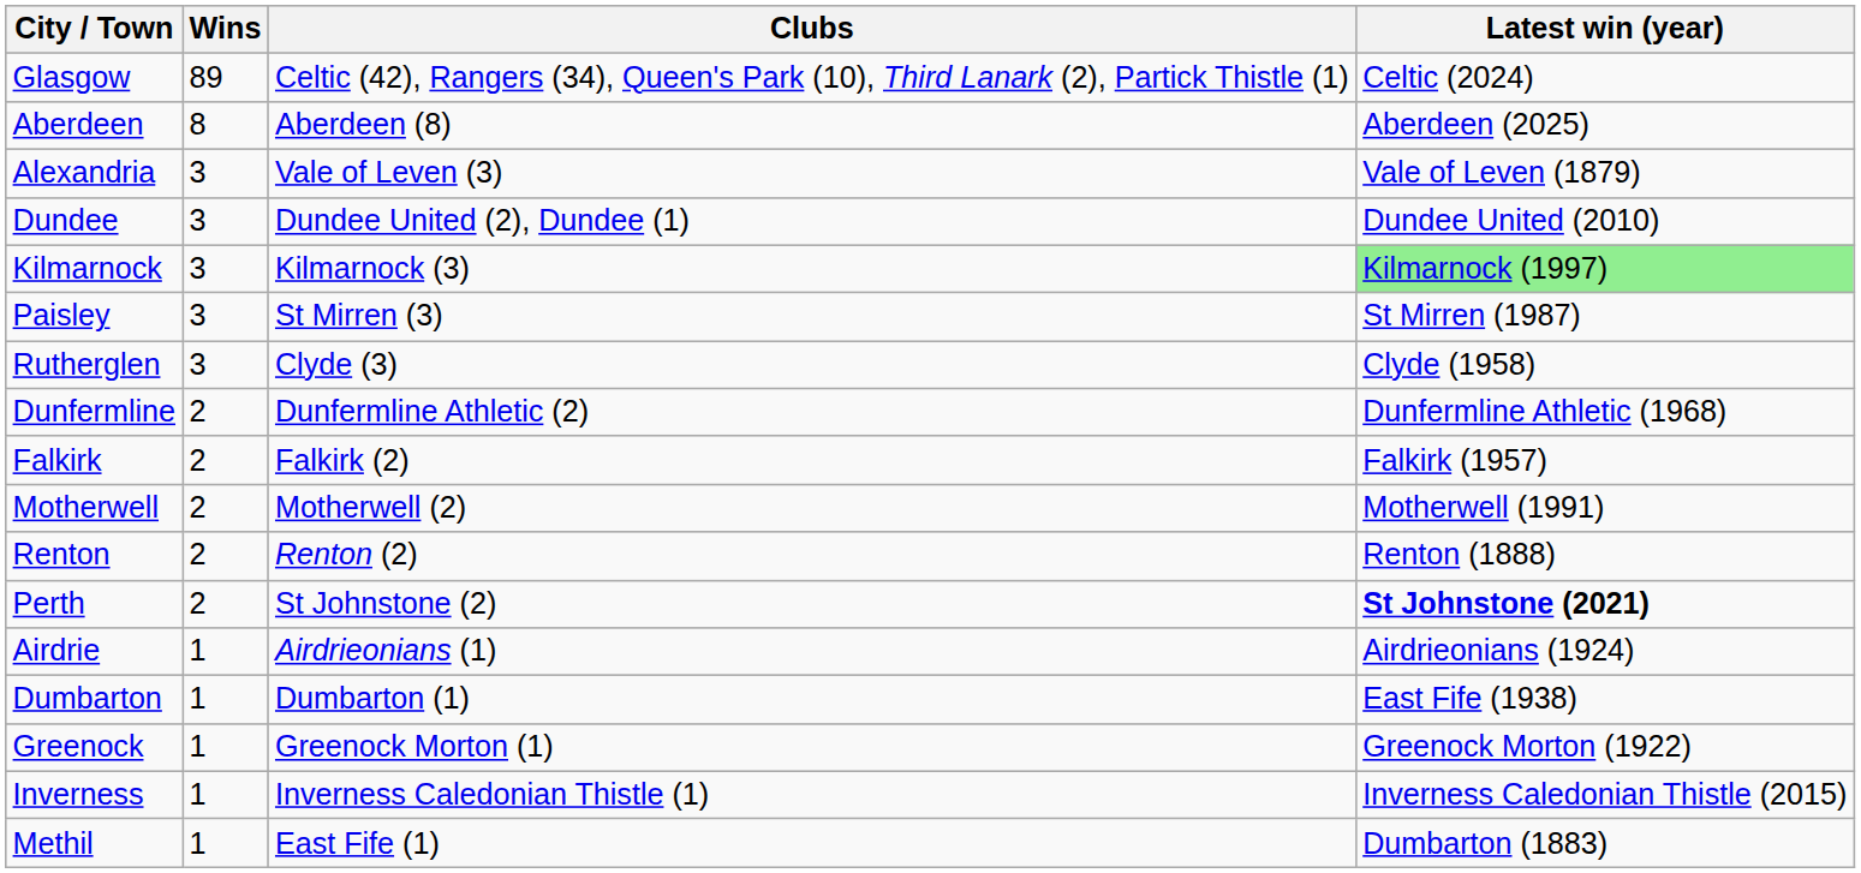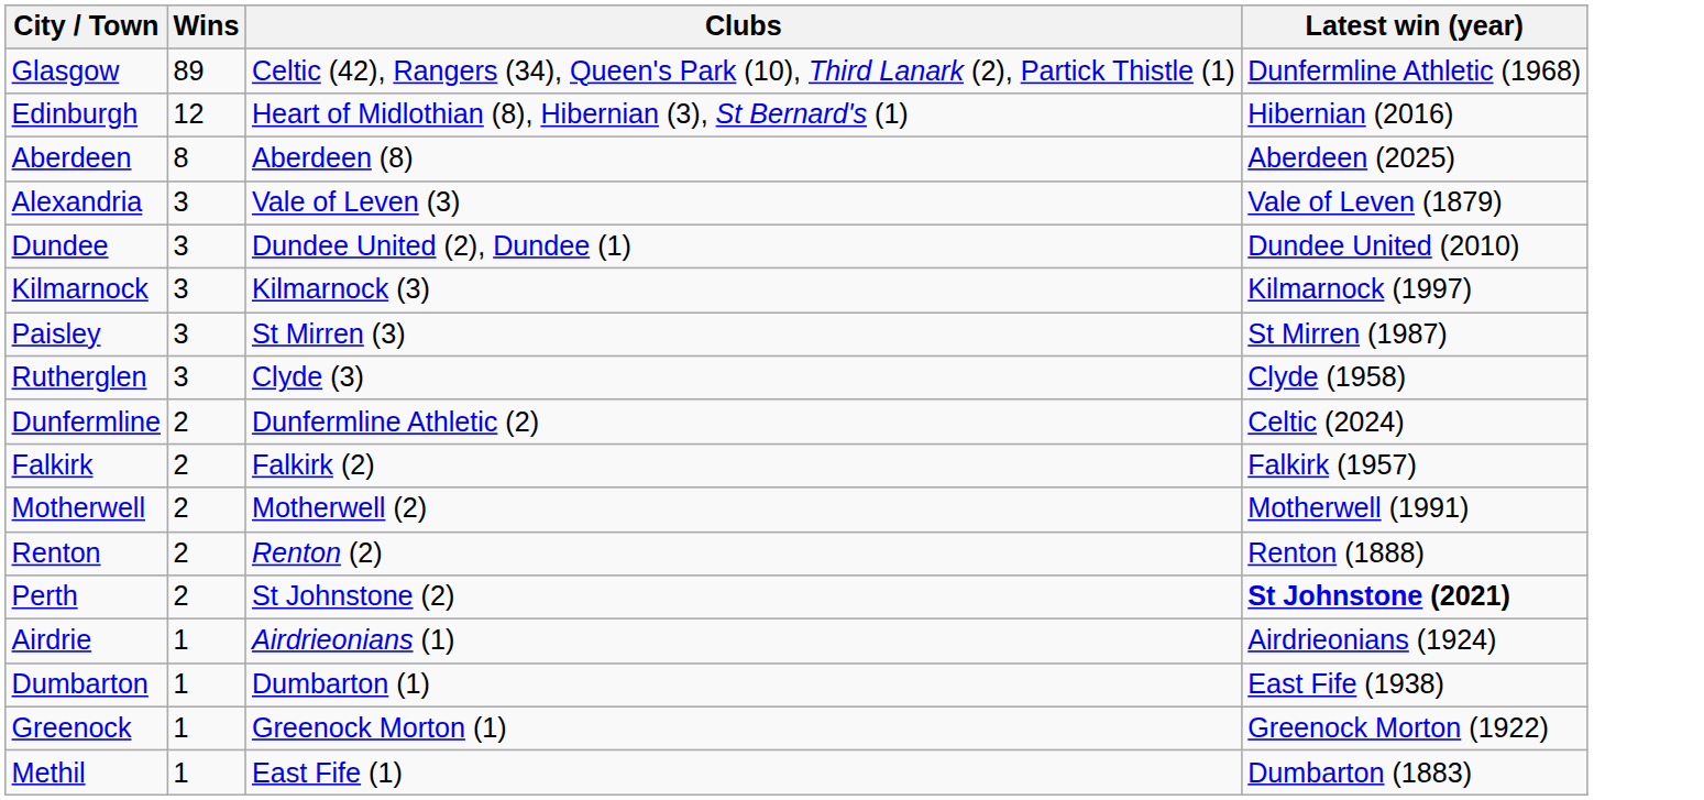 <table class="wikitable">
 <tr>
 <th>City / Town</th>
 <th>Wins</th>
 <th>Clubs</th>
 <th>Latest win (year)</th>
 </tr>
 <tr>
 <td><a href='#'>Glasgow</a></td>
 <td>89</td>
 <td><a href='#'>Celtic</a> (42), <a href='#'>Rangers</a> (34), <a href='#'>Queen's Park</a> (10), <a href='#'><em>Third Lanark</em></a> (2), <a href='#'>Partick Thistle</a> (1)</td>
-<td><a href='#'>Celtic</a> (2024)</td>
+<td><a href='#'>Dunfermline Athletic</a> (1968)</td>
+</tr>
+<tr>
+<td><a href='#'>Edinburgh</a></td>
+<td>12</td>
+<td><a href='#'>Heart of Midlothian</a> (8), <a href='#'>Hibernian</a> (3), <a href='#'><em>St Bernard's</em></a> (1)</td>
+<td><a href='#'>Hibernian</a> (2016)</td>
 </tr>
 <tr>
 <td><a href='#'>Aberdeen</a></td>
 <td>8</td>
 <td><a href='#'>Aberdeen</a> (8)</td>
 <td><a href='#'>Aberdeen</a> (2025)</td>
 </tr>
 <tr>
 <td><a href='#'>Alexandria</a></td>
 <td>3</td>
 <td><a href='#'>Vale of Leven</a> (3)</td>
 <td><a href='#'>Vale of Leven</a> (1879)</td>
 </tr>
 <tr>
 <td><a href='#'>Dundee</a></td>
 <td>3</td>
 <td><a href='#'>Dundee United</a> (2), <a href='#'>Dundee</a> (1)</td>
 <td><a href='#'>Dundee United</a> (2010)</td>
 </tr>
 <tr>
 <td><a href='#'>Kilmarnock</a></td>
 <td>3</td>
 <td><a href='#'>Kilmarnock</a> (3)</td>
-<td style="background: lightgreen;"><a href='#'>Kilmarnock</a> (1997)</td>
+<td><a href='#'>Kilmarnock</a> (1997)</td>
 </tr>
 <tr>
 <td><a href='#'>Paisley</a></td>
 <td>3</td>
 <td><a href='#'>St Mirren</a> (3)</td>
 <td><a href='#'>St Mirren</a> (1987)</td>
 </tr>
 <tr>
 <td><a href='#'>Rutherglen</a></td>
 <td>3</td>
 <td><a href='#'>Clyde</a> (3)</td>
 <td><a href='#'>Clyde</a> (1958)</td>
 </tr>
 <tr>
 <td><a href='#'>Dunfermline</a></td>
 <td>2</td>
 <td><a href='#'>Dunfermline Athletic</a> (2)</td>
-<td><a href='#'>Dunfermline Athletic</a> (1968)</td>
+<td><a href='#'>Celtic</a> (2024)</td>
 </tr>
 <tr>
 <td><a href='#'>Falkirk</a></td>
 <td>2</td>
 <td><a href='#'>Falkirk</a> (2)</td>
 <td><a href='#'>Falkirk</a> (1957)</td>
 </tr>
 <tr>
 <td><a href='#'>Motherwell</a></td>
 <td>2</td>
 <td><a href='#'>Motherwell</a> (2)</td>
 <td><a href='#'>Motherwell</a> (1991)</td>
 </tr>
 <tr>
 <td><a href='#'>Renton</a></td>
 <td>2</td>
 <td><a href='#'><em>Renton</em></a> (2)</td>
 <td><a href='#'>Renton</a> (1888)</td>
 </tr>
 <tr>
 <td><a href='#'>Perth</a></td>
 <td>2</td>
 <td><a href='#'>St Johnstone</a> (2)</td>
 <td><strong><a href='#'>St Johnstone</a> (2021)</strong></td>
 </tr>
 <tr>
 <td><a href='#'>Airdrie</a></td>
 <td>1</td>
 <td><a href='#'><em>Airdrieonians</em></a> (1)</td>
 <td><a href='#'>Airdrieonians</a> (1924)</td>
 </tr>
 <tr>
 <td><a href='#'>Dumbarton</a></td>
 <td>1</td>
 <td><a href='#'>Dumbarton</a> (1)</td>
 <td><a href='#'>East Fife</a> (1938)</td>
 </tr>
 <tr>
 <td><a href='#'>Greenock</a></td>
 <td>1</td>
 <td><a href='#'>Greenock Morton</a> (1)</td>
 <td><a href='#'>Greenock Morton</a> (1922)</td>
 </tr>
 <tr>
-<td><a href='#'>Inverness</a></td>
-<td>1</td>
-<td><a href='#'>Inverness Caledonian Thistle</a> (1)</td>
-<td><a href='#'>Inverness Caledonian Thistle</a> (2015)</td>
-</tr>
-<tr>
 <td><a href='#'>Methil</a></td>
 <td>1</td>
 <td><a href='#'>East Fife</a> (1)</td>
 <td><a href='#'>Dumbarton</a> (1883)</td>
 </tr>
 </table>
